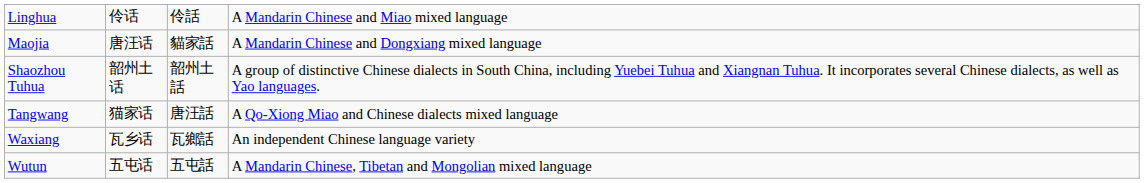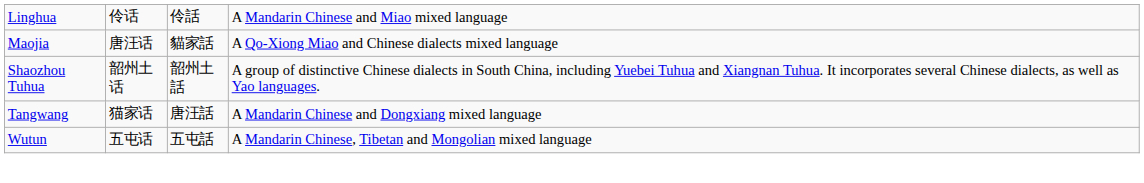 <table class="wikitable">
 <tr>
 <td><a href='#'>Linghua</a></td>
 <td>伶话</td>
 <td>伶話</td>
 <td>A <a href='#'>Mandarin Chinese</a> and <a href='#'>Miao</a> mixed language</td>
 </tr>
 <tr>
 <td><a href='#'>Maojia</a></td>
 <td>唐汪话</td>
 <td>貓家話</td>
-<td>A <a href='#'>Mandarin Chinese</a> and <a href='#'>Dongxiang</a> mixed language</td>
+<td>A <a href='#'>Qo-Xiong Miao</a> and Chinese dialects mixed language</td>
 </tr>
 <tr>
 <td><a href='#'>Shaozhou Tuhua</a></td>
 <td>韶州土话</td>
 <td>韶州土話</td>
 <td>A group of distinctive Chinese dialects in South China, including <a href='#'>Yuebei Tuhua</a> and <a href='#'>Xiangnan Tuhua</a>. It incorporates several Chinese dialects, as well as <a href='#'>Yao languages</a>.</td>
 </tr>
 <tr>
 <td><a href='#'>Tangwang</a></td>
 <td>猫家话</td>
 <td>唐汪話</td>
-<td>A <a href='#'>Qo-Xiong Miao</a> and Chinese dialects mixed language</td>
-</tr>
-<tr>
-<td><a href='#'>Waxiang</a></td>
-<td>瓦乡话</td>
-<td>瓦鄉話</td>
-<td>An independent Chinese language variety</td>
+<td>A <a href='#'>Mandarin Chinese</a> and <a href='#'>Dongxiang</a> mixed language</td>
 </tr>
 <tr>
 <td><a href='#'>Wutun</a></td>
 <td>五屯话</td>
 <td>五屯話</td>
 <td>A <a href='#'>Mandarin Chinese</a>, <a href='#'>Tibetan</a> and <a href='#'>Mongolian</a> mixed language</td>
 </tr>
 </table>
